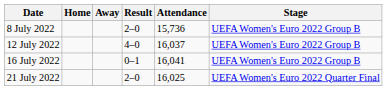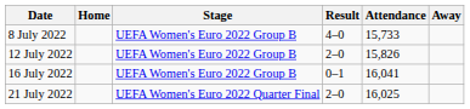 <table class="wikitable">
 <tr>
 <th>Date</th>
 <th>Home</th>
-<th>Away</th>
+<th>Stage</th>
 <th>Result</th>
 <th>Attendance</th>
-<th>Stage</th>
+<th>Away</th>
 </tr>
 <tr>
 <td>8 July 2022</td>
 <td></td>
+<td><a href='#'>UEFA Women's Euro 2022 Group B</a></td>
+<td>4–0</td>
+<td>15,733</td>
 <td></td>
-<td>2–0</td>
-<td>15,736</td>
-<td><a href='#'>UEFA Women's Euro 2022 Group B</a></td>
 </tr>
 <tr>
 <td>12 July 2022</td>
 <td></td>
+<td><a href='#'>UEFA Women's Euro 2022 Group B</a></td>
+<td>2–0</td>
+<td>15,826</td>
 <td></td>
-<td>4–0</td>
-<td>16,037</td>
-<td><a href='#'>UEFA Women's Euro 2022 Group B</a></td>
 </tr>
 <tr>
 <td>16 July 2022</td>
 <td></td>
-<td></td>
+<td><a href='#'>UEFA Women's Euro 2022 Group B</a></td>
 <td>0–1</td>
 <td>16,041</td>
-<td><a href='#'>UEFA Women's Euro 2022 Group B</a></td>
+<td></td>
 </tr>
 <tr>
 <td>21 July 2022</td>
 <td></td>
-<td></td>
+<td><a href='#'>UEFA Women's Euro 2022 Quarter Final</a></td>
 <td>2–0</td>
 <td>16,025</td>
-<td><a href='#'>UEFA Women's Euro 2022 Quarter Final</a></td>
+<td></td>
 </tr>
 </table>
